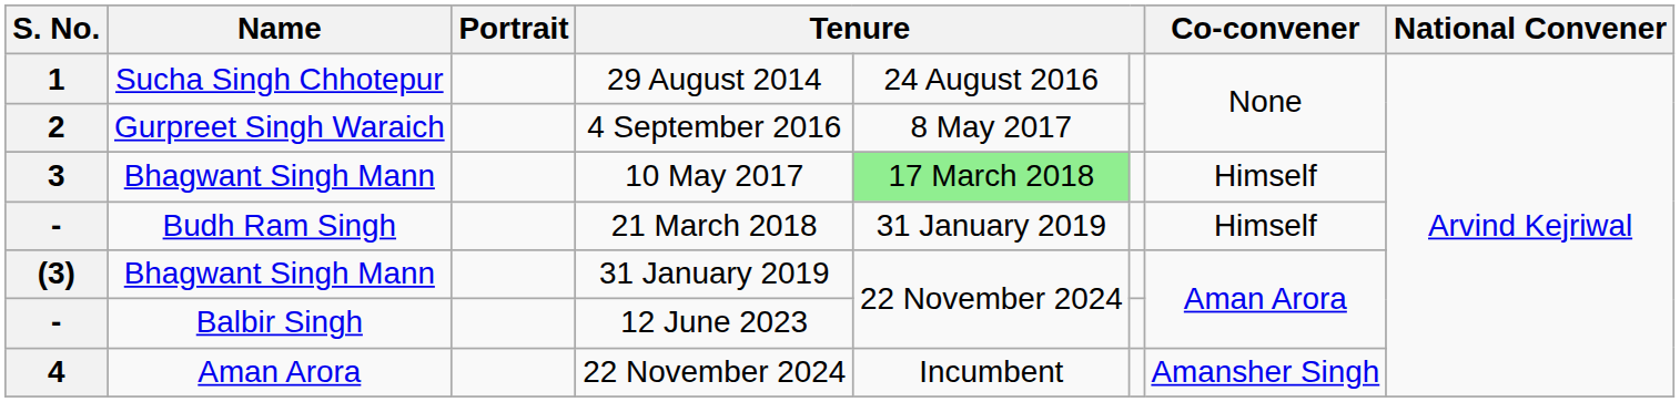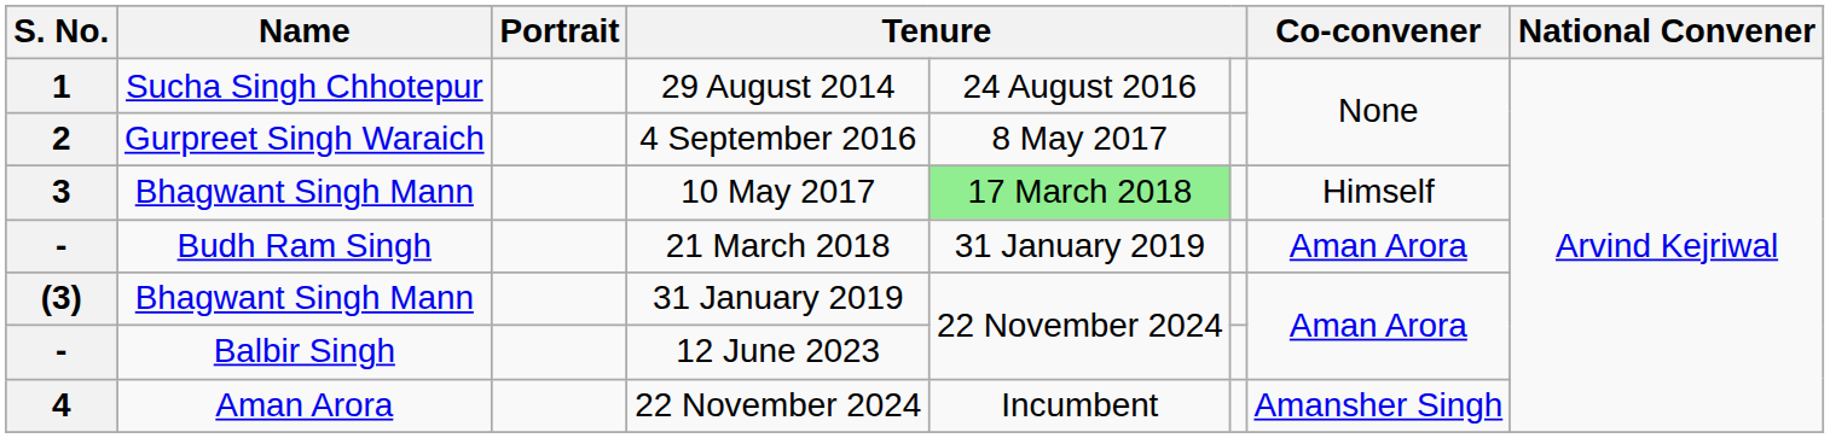 <table class="wikitable" style="text-align:center">
 <tr>
 <th>S. No.</th>
 <th>Name</th>
 <th>Portrait</th>
 <th colspan=3>Tenure</th>
 <th>Co-convener</th>
 <th>National Convener</th>
 </tr>
 <tr>
 <th>1</th>
 <td><a href='#'>Sucha Singh Chhotepur</a></td>
 <td></td>
 <td>29 August 2014</td>
 <td>24 August 2016</td>
 <td></td>
 <td rowspan=2>None</td>
 <td rowspan=7><a href='#'>Arvind Kejriwal</a> </td>
 </tr>
 <tr>
 <th>2</th>
 <td><a href='#'>Gurpreet Singh Waraich</a></td>
 <td></td>
 <td>4 September 2016</td>
 <td>8 May 2017</td>
 <td></td>
 </tr>
 <tr>
 <th>3</th>
 <td><a href='#'>Bhagwant Singh Mann</a></td>
 <td></td>
 <td>10 May 2017</td>
 <td style="background: lightgreen;">17 March 2018</td>
 <td></td>
 <td>Himself</td>
 </tr>
 <tr>
 <th>-</th>
 <td><a href='#'>Budh Ram Singh</a> </td>
 <td></td>
 <td>21 March 2018</td>
 <td>31 January 2019</td>
 <td></td>
-<td>Himself</td>
+<td><a href='#'>Aman Arora</a></td>
 </tr>
 <tr>
 <th>(3)</th>
 <td><a href='#'>Bhagwant Singh Mann</a></td>
 <td></td>
 <td>31 January 2019</td>
 <td rowspan=2>22 November 2024</td>
 <td></td>
 <td rowspan=2><a href='#'>Aman Arora</a></td>
 </tr>
 <tr>
 <th>-</th>
 <td><a href='#'>Balbir Singh</a> <br></td>
 <td></td>
 <td>12 June 2023</td>
 <td></td>
 </tr>
 <tr>
 <th>4</th>
 <td><a href='#'>Aman Arora</a></td>
 <td></td>
 <td>22 November 2024</td>
 <td>Incumbent</td>
 <td></td>
 <td><a href='#'>Amansher Singh</a></td>
 </tr>
 </table>
